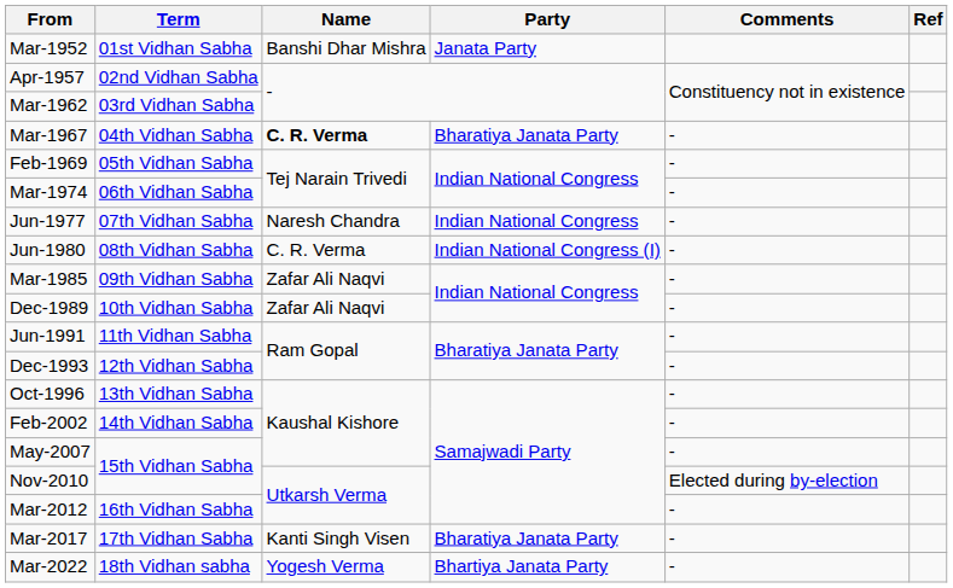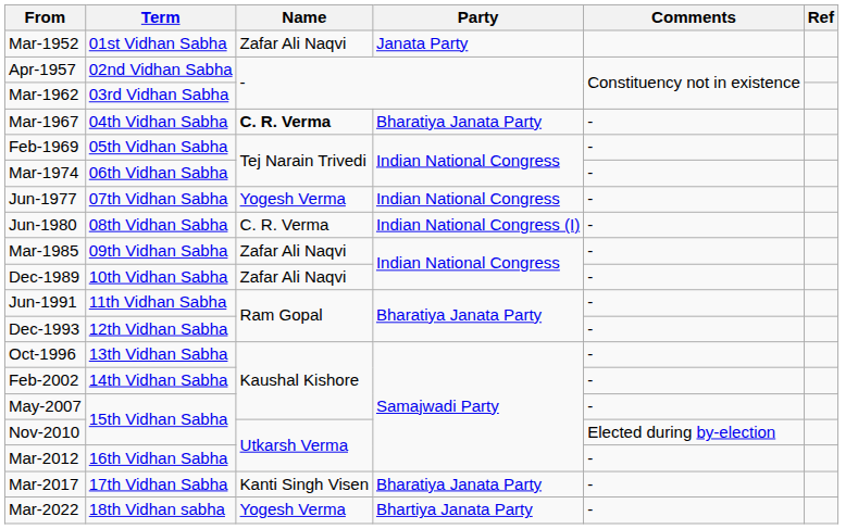 <table class="wikitable sortable">
 <tr>
 <th>From</th>
 <th><a href='#'>Term</a></th>
 <th>Name</th>
 <th>Party</th>
 <th>Comments</th>
 <th>Ref</th>
 </tr>
 <tr>
 <td>Mar-1952</td>
 <td><a href='#'>01st Vidhan Sabha</a></td>
-<td>Banshi Dhar Mishra<br></td>
+<td>Zafar Ali Naqvi</td>
 <td><a href='#'>Janata Party</a></td>
 <td></td>
 </tr>
 <tr>
 <td>Apr-1957</td>
 <td><a href='#'>02nd Vidhan Sabha</a></td>
 <td colspan="2" rowspan="2">-</td>
 <td rowspan="2">Constituency not in existence</td>
 <td></td>
 </tr>
 <tr>
 <td>Mar-1962</td>
 <td><a href='#'>03rd Vidhan Sabha</a></td>
 <td></td>
 </tr>
 <tr>
 <td>Mar-1967</td>
 <td><a href='#'>04th Vidhan Sabha</a></td>
 <td><strong>C. R. Verma</strong></td>
 <td><a href='#'>Bharatiya Janata Party</a></td>
 <td>-</td>
 <td></td>
 </tr>
 <tr>
 <td>Feb-1969</td>
 <td><a href='#'>05th Vidhan Sabha</a></td>
 <td rowspan="2">Tej Narain Trivedi</td>
 <td rowspan="2"><a href='#'>Indian National Congress</a></td>
 <td>-</td>
 <td></td>
 </tr>
 <tr>
 <td>Mar-1974</td>
 <td><a href='#'>06th Vidhan Sabha</a></td>
 <td>-</td>
 <td></td>
 </tr>
 <tr>
 <td>Jun-1977</td>
 <td><a href='#'>07th Vidhan Sabha</a></td>
-<td>Naresh Chandra</td>
+<td><a href='#'>Yogesh Verma</a></td>
 <td><a href='#'>Indian National Congress</a></td>
 <td>-</td>
 <td></td>
 </tr>
 <tr>
 <td>Jun-1980</td>
 <td><a href='#'>08th Vidhan Sabha</a></td>
 <td>C. R. Verma</td>
 <td><a href='#'>Indian National Congress (I)</a></td>
 <td>-</td>
 <td></td>
 </tr>
 <tr>
 <td>Mar-1985</td>
 <td><a href='#'>09th Vidhan Sabha</a></td>
 <td>Zafar Ali Naqvi</td>
 <td rowspan="2"><a href='#'>Indian National Congress</a></td>
 <td>-</td>
 <td></td>
 </tr>
 <tr>
 <td>Dec-1989</td>
 <td><a href='#'>10th Vidhan Sabha</a></td>
 <td>Zafar Ali Naqvi</td>
 <td>-</td>
 <td></td>
 </tr>
 <tr>
 <td>Jun-1991</td>
 <td><a href='#'>11th Vidhan Sabha</a></td>
 <td rowspan="2">Ram Gopal</td>
 <td rowspan="2"><a href='#'>Bharatiya Janata Party</a></td>
 <td>-</td>
 <td></td>
 </tr>
 <tr>
 <td>Dec-1993</td>
 <td><a href='#'>12th Vidhan Sabha</a></td>
 <td>-</td>
 <td></td>
 </tr>
 <tr>
 <td>Oct-1996</td>
 <td><a href='#'>13th Vidhan Sabha</a></td>
 <td rowspan="3">Kaushal Kishore</td>
 <td rowspan="5"><a href='#'>Samajwadi Party</a></td>
 <td>-</td>
 <td></td>
 </tr>
 <tr>
 <td>Feb-2002</td>
 <td><a href='#'>14th Vidhan Sabha</a></td>
 <td>-</td>
 <td></td>
 </tr>
 <tr>
 <td>May-2007</td>
 <td rowspan="2"><a href='#'>15th Vidhan Sabha</a></td>
 <td>-</td>
 <td></td>
 </tr>
 <tr>
 <td>Nov-2010</td>
 <td rowspan="2"><a href='#'>Utkarsh Verma</a></td>
 <td>Elected during <a href='#'>by-election</a></td>
 <td></td>
 </tr>
 <tr>
 <td>Mar-2012</td>
 <td><a href='#'>16th Vidhan Sabha</a></td>
 <td>-</td>
 <td></td>
 </tr>
 <tr>
 <td>Mar-2017</td>
 <td><a href='#'>17th Vidhan Sabha</a></td>
 <td>Kanti Singh Visen</td>
 <td><a href='#'>Bharatiya Janata Party</a></td>
 <td>-</td>
 <td></td>
 </tr>
 <tr>
 <td>Mar-2022</td>
 <td><a href='#'>18th Vidhan sabha</a></td>
 <td><a href='#'>Yogesh Verma </a></td>
 <td><a href='#'>Bhartiya Janata Party </a></td>
 <td>-</td>
 <td></td>
 </tr>
 </table>
